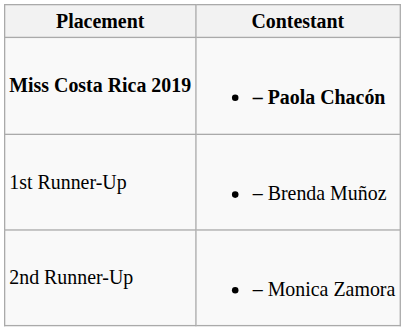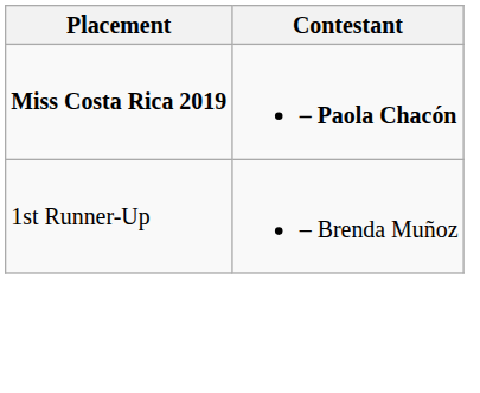 <table class="wikitable sortable" style="font-size: 95%;">
 <tr>
 <th>Placement</th>
 <th>Contestant</th>
 </tr>
 <tr>
 <td><strong>Miss Costa Rica 2019</strong></td>
 <td><br><ul><li><strong> – Paola Chacón</strong></li></ul></td>
 </tr>
 <tr>
 <td>1st Runner-Up</td>
 <td><br><ul><li> –  Brenda Muñoz</li></ul></td>
 </tr>
-<tr>
-<td>2nd Runner-Up</td>
-<td><br><ul><li> – Monica Zamora</li></ul></td>
-</tr>
 </table>
